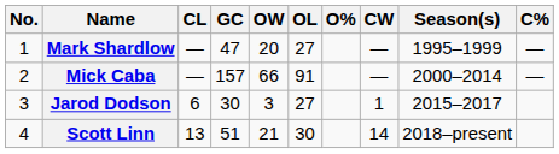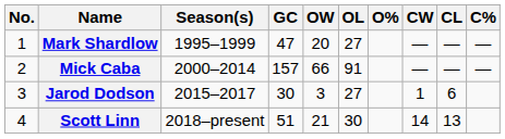 <table class="wikitable sortable plainrowheaders" style="text-align:center">
 <tr>
 <th scope="col" class="unsortable">No.</th>
 <th scope="col">Name</th>
-<th scope="col">CL</th>
+<th scope="col">Season(s)</th>
 <th scope="col">GC</th>
 <th scope="col">OW</th>
 <th scope="col">OL</th>
 <th scope="col">O%</th>
 <th scope="col">CW</th>
-<th scope="col">Season(s)</th>
+<th scope="col">CL</th>
 <th scope="col">C%</th>
 </tr>
 <tr>
 <td>1</td>
 <th scope="row"><a href='#'>Mark Shardlow</a></th>
-<td>—</td>
+<td>1995–1999</td>
 <td>47</td>
 <td>20</td>
 <td>27</td>
 <td></td>
 <td>—</td>
-<td>1995–1999</td>
+<td>—</td>
 <td>—</td>
 </tr>
 <tr>
 <td>2</td>
 <th scope="row"><a href='#'>Mick Caba</a></th>
-<td>—</td>
+<td>2000–2014</td>
 <td>157</td>
 <td>66</td>
 <td>91</td>
 <td></td>
 <td>—</td>
-<td>2000–2014</td>
+<td>—</td>
 <td>—</td>
 </tr>
 <tr>
 <td>3</td>
 <th scope="row"><a href='#'>Jarod Dodson</a></th>
-<td>6</td>
+<td>2015–2017</td>
 <td>30</td>
 <td>3</td>
 <td>27</td>
 <td></td>
 <td>1</td>
-<td>2015–2017</td>
+<td>6</td>
 <td></td>
 </tr>
 <tr>
 <td>4</td>
 <th scope="row"><a href='#'>Scott Linn</a></th>
-<td>13</td>
+<td>2018–present</td>
 <td>51</td>
 <td>21</td>
 <td>30</td>
 <td></td>
 <td>14</td>
-<td>2018–present</td>
+<td>13</td>
 <td></td>
 </tr>
 </table>
